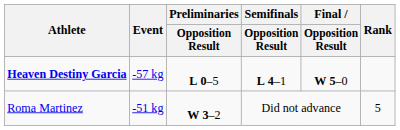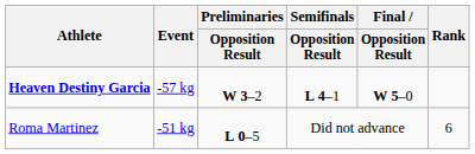 <table class="wikitable" style="font-size:90%;">
 <tr>
 <th rowspan=2>Athlete</th>
 <th rowspan=2>Event</th>
 <th>Preliminaries</th>
 <th>Semifinals</th>
 <th>Final / </th>
 <th rowspan=2>Rank</th>
 </tr>
 <tr style="font-size:95%">
 <th>Opposition<br>Result</th>
 <th>Opposition<br>Result</th>
 <th>Opposition<br>Result</th>
 </tr>
 <tr align=center>
 <td align=left><strong><a href='#'>Heaven Destiny Garcia</a></strong></td>
 <td align=left><a href='#'>-57 kg</a></td>
-<td><br><strong>L</strong> <strong>0</strong>–5</td>
+<td><br><strong>W</strong> <strong>3</strong>–2</td>
 <td><br><strong>L</strong> <strong>4</strong>–1</td>
 <td><br><strong>W</strong> <strong>5</strong>–0</td>
 <td></td>
 </tr>
 <tr align=center>
 <td align=left><a href='#'>Roma Martinez</a></td>
 <td align=left><a href='#'>-51 kg</a></td>
-<td><br><strong>W</strong> <strong>3</strong>–2</td>
+<td><br><strong>L</strong> <strong>0</strong>–5</td>
 <td colspan=2>Did not advance</td>
-<td>5</td>
+<td>6</td>
 </tr>
 </table>
